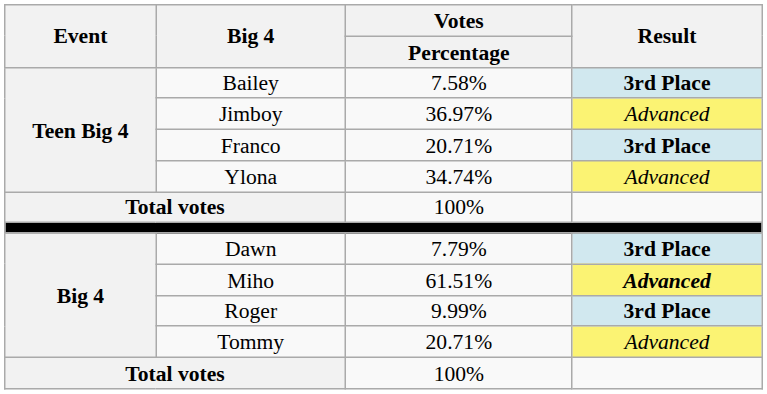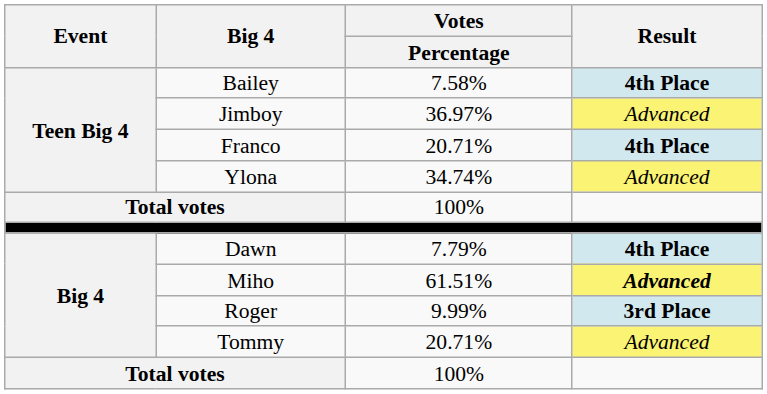 <table class="wikitable" style="text-align:center; font-size:90%; line-height:14px;" width="40%">
 <tr>
 <th rowspan="2" width="20%">Event</th>
 <th rowspan="2" width="25%">Big 4</th>
 <th colspan="1" width="30%">Votes</th>
 <th rowspan="2" width="30%">Result</th>
 </tr>
 <tr>
 <th width="05%">Percentage</th>
 </tr>
 <tr>
 <th rowspan=4>Teen Big 4</th>
 <td>Bailey</td>
 <td>7.58%</td>
-<td align="center" bgcolor="#D1E8EF"><strong>3rd Place</strong></td>
+<td align="center" bgcolor="#D1E8EF"><strong>4th Place</strong></td>
 </tr>
 <tr>
 <td>Jimboy</td>
 <td>36.97%</td>
 <td align="center" style="background:#FBF373;"><em>Advanced</em></td>
 </tr>
 <tr>
 <td>Franco</td>
 <td>20.71%</td>
-<td align="center" bgcolor="#D1E8EF"><strong>3rd Place</strong></td>
+<td align="center" bgcolor="#D1E8EF"><strong>4th Place</strong></td>
 </tr>
 <tr>
 <td>Ylona</td>
 <td>34.74%</td>
 <td align="center" style="background:#FBF373;"><em>Advanced</em></td>
 </tr>
 <tr>
 <th colspan=2>Total votes</th>
 <td>100%</td>
 <td></td>
 </tr>
 <tr>
 <td style="background:#000000;" colspan="4"></td>
 </tr>
 <tr>
 <th rowspan=4>Big 4</th>
 <td>Dawn</td>
 <td>7.79%</td>
-<td align="center" bgcolor="#D1E8EF"><strong>3rd Place</strong></td>
+<td align="center" bgcolor="#D1E8EF"><strong>4th Place</strong></td>
 </tr>
 <tr>
 <td>Miho</td>
 <td>61.51%</td>
 <td align="center" style="background:#FBF373;"><strong><em>Advanced</em></strong></td>
 </tr>
 <tr>
 <td>Roger</td>
 <td>9.99%</td>
 <td align="center" bgcolor="#D1E8EF"><strong>3rd Place</strong></td>
 </tr>
 <tr>
 <td>Tommy</td>
 <td>20.71%</td>
 <td align="center" style="background:#FBF373;"><em>Advanced</em></td>
 </tr>
 <tr>
 <th colspan=2>Total votes</th>
 <td>100%</td>
 <td></td>
 </tr>
 </table>
